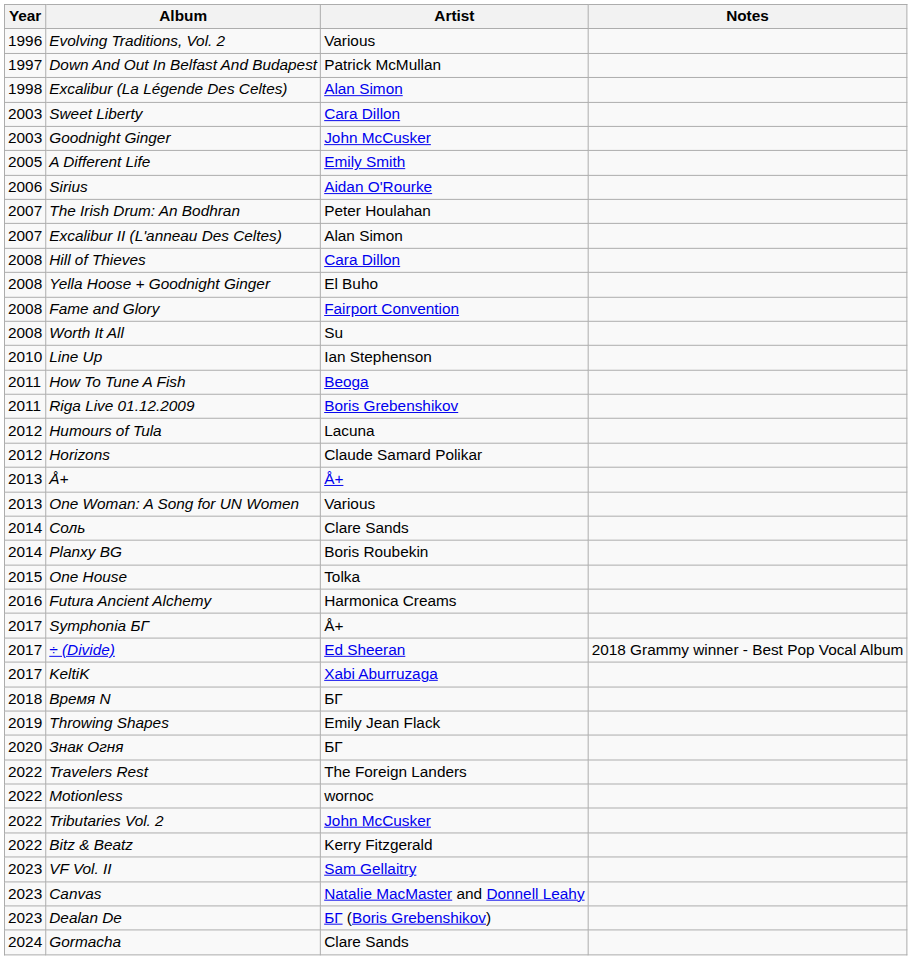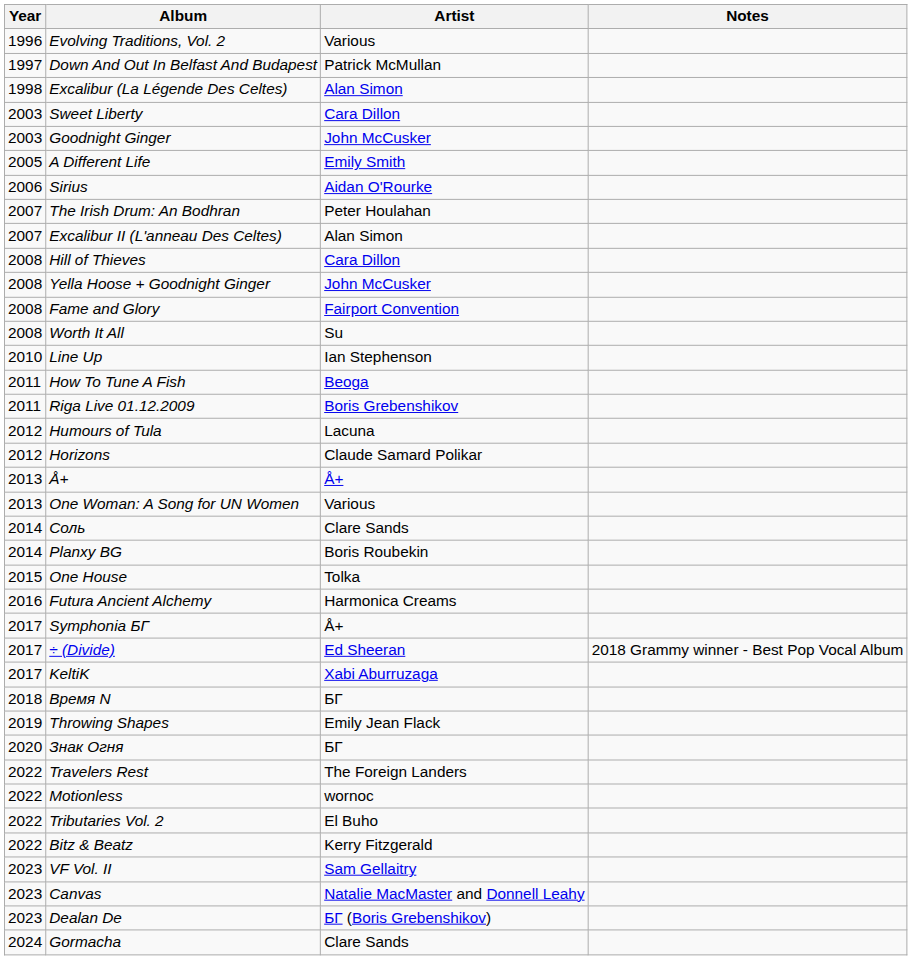 <table class="wikitable sortable">
 <tr>
 <th>Year</th>
 <th>Album</th>
 <th>Artist</th>
 <th>Notes</th>
 </tr>
 <tr>
 <td>1996</td>
 <td><em>Evolving Traditions, Vol. 2</em></td>
 <td>Various</td>
 <td></td>
 </tr>
 <tr>
 <td>1997</td>
 <td><em>Down And Out In Belfast And Budapest</em></td>
 <td>Patrick McMullan</td>
 <td></td>
 </tr>
 <tr>
 <td>1998</td>
 <td><em>Excalibur (La Légende Des Celtes)</em></td>
 <td><a href='#'>Alan Simon</a></td>
 <td></td>
 </tr>
 <tr>
 <td>2003</td>
 <td><em>Sweet Liberty</em></td>
 <td><a href='#'>Cara Dillon</a></td>
 <td></td>
 </tr>
 <tr>
 <td>2003</td>
 <td><em>Goodnight Ginger</em></td>
 <td><a href='#'>John McCusker</a></td>
 <td></td>
 </tr>
 <tr>
 <td>2005</td>
 <td><em>A Different Life</em></td>
 <td><a href='#'>Emily Smith</a></td>
 <td></td>
 </tr>
 <tr>
 <td>2006</td>
 <td><em>Sirius</em></td>
 <td><a href='#'>Aidan O'Rourke</a></td>
 <td></td>
 </tr>
 <tr>
 <td>2007</td>
 <td><em>The Irish Drum: An Bodhran</em></td>
 <td>Peter Houlahan</td>
 <td></td>
 </tr>
 <tr>
 <td>2007</td>
 <td><em>Excalibur II (L'anneau Des Celtes)</em></td>
 <td>Alan Simon</td>
 <td></td>
 </tr>
 <tr>
 <td>2008</td>
 <td><em>Hill of Thieves</em></td>
 <td><a href='#'>Cara Dillon</a></td>
 <td></td>
 </tr>
 <tr>
 <td>2008</td>
 <td><em>Yella Hoose + Goodnight Ginger</em></td>
-<td>El Buho</td>
+<td><a href='#'>John McCusker</a></td>
 <td></td>
 </tr>
 <tr>
 <td>2008</td>
 <td><em>Fame and Glory</em></td>
 <td><a href='#'>Fairport Convention</a></td>
 <td></td>
 </tr>
 <tr>
 <td>2008</td>
 <td><em>Worth It All</em></td>
 <td>Su</td>
 <td></td>
 </tr>
 <tr>
 <td>2010</td>
 <td><em>Line Up</em></td>
 <td>Ian Stephenson</td>
 <td></td>
 </tr>
 <tr>
 <td>2011</td>
 <td><em>How To Tune A Fish</em></td>
 <td><a href='#'>Beoga</a></td>
 <td></td>
 </tr>
 <tr>
 <td>2011</td>
 <td><em>Riga Live 01.12.2009</em></td>
 <td><a href='#'>Boris Grebenshikov</a></td>
 <td></td>
 </tr>
 <tr>
 <td>2012</td>
 <td><em>Humours of Tula</em></td>
 <td>Lacuna</td>
 <td></td>
 </tr>
 <tr>
 <td>2012</td>
 <td><em>Horizons</em></td>
 <td>Claude Samard Polikar</td>
 <td></td>
 </tr>
 <tr>
 <td>2013</td>
 <td><em>Å+</em></td>
 <td><a href='#'>Å+</a></td>
 <td></td>
 </tr>
 <tr>
 <td>2013</td>
 <td><em>One Woman: A Song for UN Women</em></td>
 <td>Various</td>
 <td></td>
 </tr>
 <tr>
 <td>2014</td>
 <td><em>Соль</em></td>
 <td>Clare Sands</td>
 <td></td>
 </tr>
 <tr>
 <td>2014</td>
 <td><em>Planxy BG</em></td>
 <td>Boris Roubekin</td>
 <td></td>
 </tr>
 <tr>
 <td>2015</td>
 <td><em>One House</em></td>
 <td>Tolka</td>
 <td></td>
 </tr>
 <tr>
 <td>2016</td>
 <td><em>Futura Ancient Alchemy</em></td>
 <td>Harmonica Creams</td>
 <td></td>
 </tr>
 <tr>
 <td>2017</td>
 <td><em>Symphonia БГ</em></td>
 <td>Å+</td>
 <td></td>
 </tr>
 <tr>
 <td>2017</td>
 <td><em><a href='#'>÷ (Divide)</a></em></td>
 <td><a href='#'>Ed Sheeran</a></td>
 <td>2018 Grammy winner - Best Pop Vocal Album</td>
 </tr>
 <tr>
 <td>2017</td>
 <td><em>KeltiK</em></td>
 <td><a href='#'>Xabi Aburruzaga</a></td>
 <td></td>
 </tr>
 <tr>
 <td>2018</td>
 <td><em>Время N</em></td>
 <td>БГ</td>
 <td></td>
 </tr>
 <tr>
 <td>2019</td>
 <td><em>Throwing Shapes</em></td>
 <td>Emily Jean Flack</td>
 <td></td>
 </tr>
 <tr>
 <td>2020</td>
 <td><em>Знак Огня</em></td>
 <td>БГ</td>
 <td></td>
 </tr>
 <tr>
 <td>2022</td>
 <td><em>Travelers Rest</em></td>
 <td>The Foreign Landers</td>
 <td></td>
 </tr>
 <tr>
 <td>2022</td>
 <td><em>Motionless</em></td>
 <td>wornoc</td>
 <td></td>
 </tr>
 <tr>
 <td>2022</td>
 <td><em>Tributaries Vol. 2</em></td>
-<td><a href='#'>John McCusker</a></td>
+<td>El Buho</td>
 <td></td>
 </tr>
 <tr>
 <td>2022</td>
 <td><em>Bitz & Beatz</em></td>
 <td>Kerry Fitzgerald</td>
 <td></td>
 </tr>
 <tr>
 <td>2023</td>
 <td><em>VF Vol. II</em></td>
 <td><a href='#'>Sam Gellaitry</a></td>
 <td></td>
 </tr>
 <tr>
 <td>2023</td>
 <td><em>Canvas</em></td>
 <td><a href='#'>Natalie MacMaster</a> and <a href='#'>Donnell Leahy</a></td>
 <td></td>
 </tr>
 <tr>
 <td>2023</td>
 <td><em>Dealan De</em></td>
 <td><a href='#'>БГ</a> (<a href='#'>Boris Grebenshikov</a>)</td>
 <td></td>
 </tr>
 <tr>
 <td>2024</td>
 <td><em>Gormacha</em></td>
 <td>Clare Sands</td>
 </tr>
 </table>
